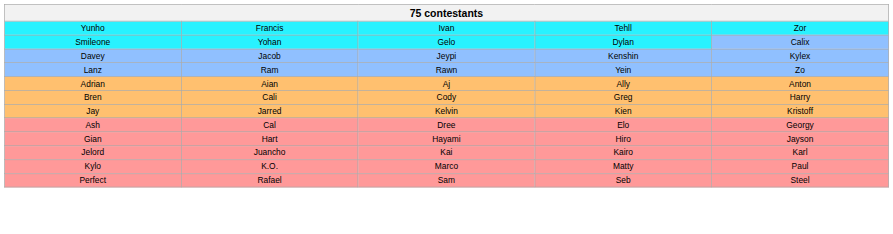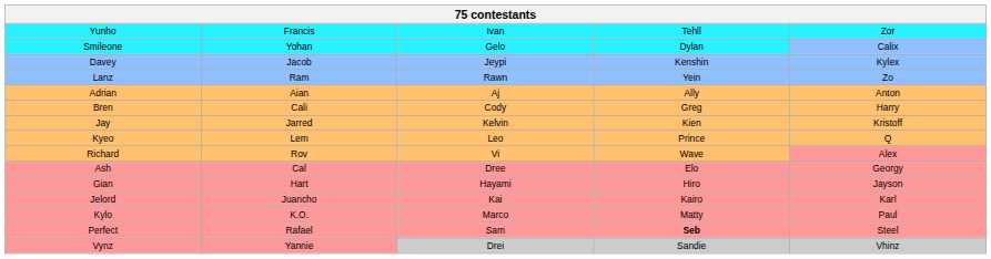 <table class="wikitable" style="text-align:center; width:100%; font-size: 75%;">
 <tr>
 <th colspan="5" scope="col" style="width:100%; font-size: 125%;">75 contestants</th>
 </tr>
 <tr>
 <td style="background:#28F2FF" width="10%">Yunho</td>
 <td style="background:#28F2FF" width="10%">Francis</td>
 <td style="background:#28F2FF" width="10%">Ivan</td>
 <td style="background:#28F2FF" width="10%">Tehll</td>
 <td style="background:#28F2FF" width="10%">Zor</td>
 </tr>
 <tr>
 <td style="background:#28F2FF" width="10%">Smileone</td>
 <td style="background:#28F2FF" width="10%">Yohan</td>
 <td style="background:#28F2FF" width="10%">Gelo</td>
 <td style="background:#28F2FF" width="10%">Dylan</td>
 <td style="background:#90C0FF" width="10%">Calix</td>
 </tr>
 <tr>
 <td style="background:#90C0FF" width="10%">Davey</td>
 <td style="background:#90C0FF" width="10%">Jacob</td>
 <td style="background:#90C0FF" width="10%">Jeypi</td>
 <td style="background:#90C0FF" width="10%">Kenshin</td>
 <td style="background:#90C0FF" width="10%">Kylex</td>
 </tr>
 <tr>
 <td style="background:#90C0FF" width="10%">Lanz</td>
 <td style="background:#90C0FF" width="10%">Ram</td>
 <td style="background:#90C0FF" width="10%">Rawn</td>
 <td style="background:#90C0FF" width="10%">Yein</td>
 <td style="background:#90C0FF" width="10%">Zo</td>
 </tr>
 <tr>
 <td style="background:#FFC06F" width="10%">Adrian</td>
 <td style="background:#FFC06F" width="10%">Aian</td>
 <td style="background:#FFC06F" width="10%">Aj</td>
 <td style="background:#FFC06F" width="10%">Ally</td>
 <td style="background:#FFC06F" width="10%">Anton</td>
 </tr>
 <tr>
 <td style="background:#FFC06F" width="10%">Bren</td>
 <td style="background:#FFC06F" width="10%">Cali</td>
 <td style="background:#FFC06F" width="10%">Cody</td>
 <td style="background:#FFC06F" width="10%">Greg</td>
 <td style="background:#FFC06F" width="10%">Harry</td>
 </tr>
 <tr>
 <td style="background:#FFC06F" width="10%">Jay</td>
 <td style="background:#FFC06F" width="10%">Jarred</td>
 <td style="background:#FFC06F" width="10%">Kelvin</td>
 <td style="background:#FFC06F" width="10%">Kien</td>
 <td style="background:#FFC06F" width="10%">Kristoff</td>
 </tr>
 <tr>
+<td style="background:#FFC06F" width="10%">Kyeo</td>
+<td style="background:#FFC06F" width="10%">Lem</td>
+<td style="background:#FFC06F" width="10%">Leo</td>
+<td style="background:#FFC06F" width="10%">Prince</td>
+<td style="background:#FFC06F" width="10%">Q</td>
+</tr>
+<tr>
+<td style="background:#FFC06F" width="10%">Richard</td>
+<td style="background:#FFC06F" width="10%">Rov</td>
+<td style="background:#FFC06F" width="10%">Vi</td>
+<td style="background:#FFC06F" width="10%">Wave</td>
+<td style="background:#FF9999" width="10%">Alex</td>
+</tr>
+<tr>
 <td style="background:#FF9999" width="10%">Ash</td>
 <td style="background:#FF9999" width="10%">Cal</td>
 <td style="background:#FF9999" width="10%">Dree</td>
 <td style="background:#FF9999" width="10%">Elo</td>
 <td style="background:#FF9999" width="10%">Georgy</td>
 </tr>
 <tr>
 <td style="background:#FF9999" width="10%">Gian</td>
 <td style="background:#FF9999" width="10%">Hart</td>
 <td style="background:#FF9999" width="10%">Hayami</td>
 <td style="background:#FF9999" width="10%">Hiro</td>
 <td style="background:#FF9999" width="10%">Jayson</td>
 </tr>
 <tr>
 <td style="background:#FF9999" width="10%">Jelord</td>
 <td style="background:#FF9999" width="10%">Juancho</td>
 <td style="background:#FF9999" width="10%">Kai</td>
 <td style="background:#FF9999" width="10%">Kairo</td>
 <td style="background:#FF9999" width="10%">Karl</td>
 </tr>
 <tr>
 <td style="background:#FF9999" width="10%">Kylo</td>
 <td style="background:#FF9999" width="10%">K.O.</td>
 <td style="background:#FF9999" width="10%">Marco</td>
 <td style="background:#FF9999" width="10%">Matty</td>
 <td style="background:#FF9999" width="10%">Paul</td>
 </tr>
 <tr>
 <td style="background:#FF9999" width="10%">Perfect</td>
 <td style="background:#FF9999" width="10%">Rafael</td>
 <td style="background:#FF9999" width="10%">Sam</td>
-<td style="background:#FF9999" width="10%">Seb</td>
+<td style="background:#FF9999" width="10%"><strong>Seb</strong></td>
 <td style="background:#FF9999" width="10%">Steel</td>
 </tr>
+<tr>
+<td style="background:#FF9999" width="10%">Vynz</td>
+<td style="background:#FF9999" width="10%">Yannie</td>
+<td style="background:#CCCCCC" width="10%">Drei</td>
+<td style="background:#CCCCCC" width="10%">Sandie</td>
+<td style="background:#CCCCCC" width="10%">Vhinz</td>
+</tr>
 </table>
